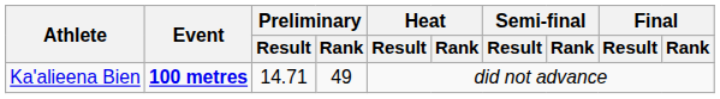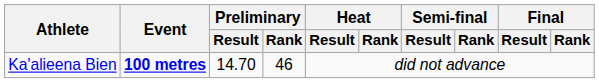 <table class=wikitable style=font-size:90%>
 <tr>
 <th rowspan=2>Athlete</th>
 <th rowspan=2>Event</th>
 <th colspan=2>Preliminary</th>
 <th colspan=2>Heat</th>
 <th colspan=2>Semi-final</th>
 <th colspan=2>Final</th>
 </tr>
 <tr style=font-size:95%>
 <th>Result</th>
 <th>Rank</th>
 <th>Result</th>
 <th>Rank</th>
 <th>Result</th>
 <th>Rank</th>
 <th>Result</th>
 <th>Rank</th>
 </tr>
 <tr align=center>
 <td align=left><a href='#'>Ka'alieena Bien</a></td>
 <td align=left><strong><a href='#'>100 metres</a></strong></td>
-<td>14.71</td>
-<td>49</td>
+<td>14.70</td>
+<td>46</td>
 <td colspan="6"><em>did not advance</em></td>
 </tr>
 </table>
